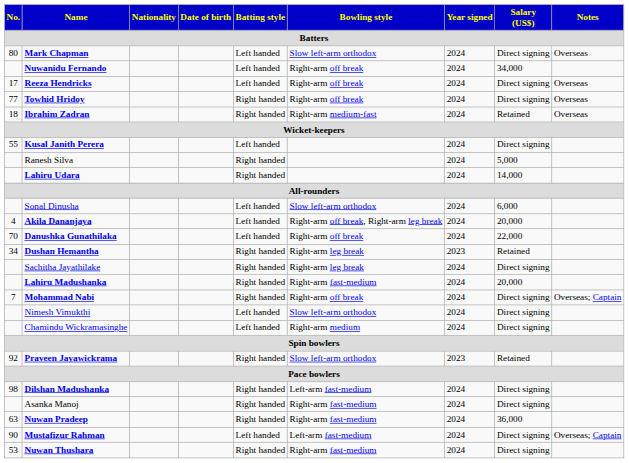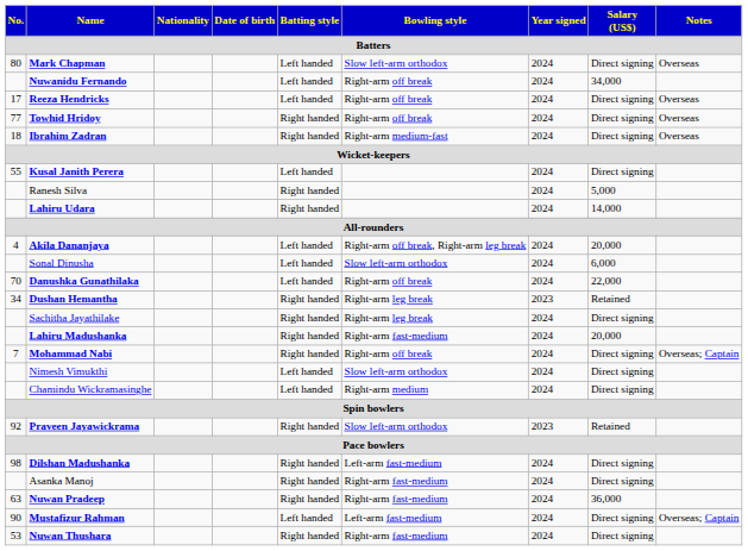 <table class="wikitable" style="font-size:85%;">
 <tr>
 <th style="background:#0000C8; color:yellow; text-align:center;">No.</th>
 <th style="background:#0000C8; color:yellow; text-align:center;">Name</th>
 <th style="background:#0000C8; color:yellow; text-align:center;">Nationality</th>
 <th style="background:#0000C8; color:yellow; text-align:center;">Date of birth</th>
 <th style="background:#0000C8; color:yellow; text-align:center;">Batting style</th>
 <th style="background:#0000C8; color:yellow; text-align:center;">Bowling style</th>
 <th style="background:#0000C8; color:yellow; text-align:center;">Year signed</th>
 <th style="background:#0000C8; color:yellow; text-align:center;">Salary <br> (US$)</th>
 <th style="background:#0000C8; color:yellow; text-align:center;">Notes</th>
 </tr>
 <tr>
 <th colspan="9" style="background:#dcdcdc; text-align:center;">Batters</th>
 </tr>
 <tr>
 <td style="text-align:center;">80</td>
 <td><a href='#'><strong>Mark Chapman</strong></a></td>
 <td></td>
 <td></td>
 <td>Left handed</td>
 <td><a href='#'>Slow left-arm orthodox</a></td>
 <td>2024</td>
 <td>Direct signing</td>
 <td>Overseas</td>
 </tr>
 <tr>
 <td></td>
 <td><strong><a href='#'>Nuwanidu Fernando</a></strong></td>
 <td></td>
 <td></td>
 <td>Left handed</td>
 <td>Right-arm <a href='#'>off break</a></td>
 <td>2024</td>
 <td>34,000</td>
 <td></td>
 </tr>
 <tr>
 <td style="text-align:center;">17</td>
 <td><strong><a href='#'>Reeza Hendricks</a></strong></td>
 <td></td>
 <td></td>
 <td>Left handed</td>
 <td>Right-arm <a href='#'>off break</a></td>
 <td>2024</td>
 <td>Direct signing</td>
 <td>Overseas</td>
 </tr>
 <tr>
 <td style="text-align:center;">77</td>
 <td><strong><a href='#'>Towhid Hridoy</a></strong></td>
 <td></td>
 <td></td>
 <td>Right handed</td>
 <td>Right-arm <a href='#'>off break</a></td>
 <td>2024</td>
 <td>Direct signing</td>
 <td>Overseas</td>
 </tr>
 <tr>
 <td style="text-align:center;">18</td>
 <td><strong><a href='#'>Ibrahim Zadran</a></strong></td>
 <td></td>
 <td></td>
 <td>Right handed</td>
 <td>Right-arm <a href='#'>medium-fast</a></td>
 <td>2024</td>
-<td>Retained</td>
+<td>Direct signing</td>
 <td>Overseas</td>
 </tr>
 <tr>
 <th colspan="9" style="background: #DCDCDC" align="center">Wicket-keepers</th>
 </tr>
 <tr>
 <td style="text-align:center;">55</td>
 <td><strong><a href='#'>Kusal Janith Perera</a></strong></td>
 <td></td>
 <td></td>
 <td>Left handed</td>
 <td></td>
 <td>2024</td>
 <td>Direct signing</td>
 <td></td>
 </tr>
 <tr>
 <td></td>
 <td>Ranesh Silva</td>
 <td></td>
 <td></td>
 <td>Right handed</td>
 <td></td>
 <td>2024</td>
 <td>5,000</td>
 <td></td>
 </tr>
 <tr>
 <td></td>
 <td><strong><a href='#'>Lahiru Udara</a></strong></td>
 <td></td>
 <td></td>
 <td>Right handed</td>
 <td></td>
 <td>2024</td>
 <td>14,000</td>
 <td></td>
 </tr>
 <tr>
 <th colspan="9" style="background: #DCDCDC" align="center">All-rounders</th>
 </tr>
 <tr>
+<td style="text-align:center;">4</td>
+<td><strong><a href='#'>Akila Dananjaya</a></strong></td>
+<td></td>
+<td></td>
+<td>Left handed</td>
+<td>Right-arm <a href='#'>off break</a>, Right-arm <a href='#'>leg break</a></td>
+<td>2024</td>
+<td>20,000</td>
+<td></td>
+</tr>
+<tr>
 <td></td>
 <td><a href='#'>Sonal Dinusha</a></td>
 <td></td>
 <td></td>
 <td>Left handed</td>
 <td><a href='#'>Slow left-arm orthodox</a></td>
 <td>2024</td>
 <td>6,000</td>
-<td></td>
-</tr>
-<tr>
-<td style="text-align:center;">4</td>
-<td><strong><a href='#'>Akila Dananjaya</a></strong></td>
-<td></td>
-<td></td>
-<td>Left handed</td>
-<td>Right-arm <a href='#'>off break</a>, Right-arm <a href='#'>leg break</a></td>
-<td>2024</td>
-<td>20,000</td>
 <td></td>
 </tr>
 <tr>
 <td style="text-align:center;">70</td>
 <td><strong><a href='#'>Danushka Gunathilaka</a></strong></td>
 <td></td>
 <td></td>
 <td>Left handed</td>
 <td>Right-arm <a href='#'>off break</a></td>
 <td>2024</td>
 <td>22,000</td>
 <td></td>
 </tr>
 <tr>
 <td style="text-align:center">34</td>
 <td><strong><a href='#'>Dushan Hemantha</a></strong></td>
 <td></td>
 <td></td>
 <td>Right handed</td>
 <td>Right-arm <a href='#'>leg break</a></td>
 <td>2023</td>
 <td>Retained</td>
 <td></td>
 </tr>
 <tr>
 <td></td>
 <td><a href='#'>Sachitha Jayathilake</a></td>
 <td></td>
 <td></td>
 <td>Right handed</td>
 <td>Right-arm <a href='#'>leg break</a></td>
 <td>2024</td>
 <td>Direct signing</td>
 <td></td>
 </tr>
 <tr>
 <td></td>
 <td><strong><a href='#'>Lahiru Madushanka</a></strong></td>
 <td></td>
 <td></td>
 <td>Right handed</td>
 <td>Right-arm <a href='#'>fast-medium</a></td>
 <td>2024</td>
 <td>20,000</td>
 <td></td>
 </tr>
 <tr>
 <td style="text-align:center;">7</td>
 <td><strong><a href='#'>Mohammad Nabi</a></strong></td>
 <td></td>
 <td></td>
 <td>Right handed</td>
 <td>Right-arm <a href='#'>off break</a></td>
 <td>2024</td>
 <td>Direct signing</td>
 <td>Overseas; <a href='#'>Captain</a></td>
 </tr>
 <tr>
 <td></td>
 <td><a href='#'>Nimesh Vimukthi</a></td>
 <td></td>
 <td></td>
 <td>Left handed</td>
 <td><a href='#'>Slow left-arm orthodox</a></td>
 <td>2024</td>
 <td>Direct signing</td>
 <td></td>
 </tr>
 <tr>
 <td></td>
 <td><a href='#'>Chamindu Wickramasinghe</a></td>
 <td></td>
 <td></td>
 <td>Left handed</td>
 <td>Right-arm <a href='#'>medium</a></td>
 <td>2024</td>
 <td>Direct signing</td>
 <td></td>
 </tr>
 <tr>
 <th colspan="9" style="background: #DCDCDC" align="center">Spin bowlers</th>
 </tr>
 <tr>
 <td style="text-align:center">92</td>
 <td><strong><a href='#'>Praveen Jayawickrama</a></strong></td>
 <td></td>
 <td></td>
 <td>Right handed</td>
 <td><a href='#'>Slow left-arm orthodox</a></td>
 <td>2023</td>
 <td>Retained</td>
 <td></td>
 </tr>
 <tr>
 <th colspan="9" style="background: #DCDCDC" align="center">Pace bowlers</th>
 </tr>
 <tr>
 <td style="text-align:center;">98</td>
 <td><strong><a href='#'>Dilshan Madushanka</a></strong></td>
 <td></td>
 <td></td>
 <td>Right handed</td>
 <td>Left-arm <a href='#'>fast-medium</a></td>
 <td>2024</td>
 <td>Direct signing</td>
 <td></td>
 </tr>
 <tr>
 <td></td>
 <td>Asanka Manoj</td>
 <td></td>
 <td></td>
 <td>Right handed</td>
 <td>Right-arm <a href='#'>fast-medium</a></td>
 <td>2024</td>
 <td>Direct signing</td>
 <td></td>
 </tr>
 <tr>
 <td style="text-align:center;">63</td>
 <td><strong><a href='#'>Nuwan Pradeep</a></strong></td>
 <td></td>
 <td></td>
 <td>Right handed</td>
 <td>Right-arm <a href='#'>fast-medium</a></td>
 <td>2024</td>
 <td>36,000</td>
 <td></td>
 </tr>
 <tr>
 <td style="text-align:center;">90</td>
 <td><strong><a href='#'>Mustafizur Rahman</a></strong></td>
 <td></td>
 <td></td>
 <td>Left handed</td>
 <td>Left-arm <a href='#'>fast-medium</a></td>
 <td>2024</td>
 <td>Direct signing</td>
 <td>Overseas; <a href='#'>Captain</a></td>
 </tr>
 <tr>
 <td style="text-align:center;">53</td>
 <td><strong><a href='#'>Nuwan Thushara</a></strong></td>
 <td></td>
 <td></td>
 <td>Right handed</td>
 <td>Right-arm <a href='#'>fast-medium</a></td>
 <td>2024</td>
 <td>Direct signing</td>
 <td></td>
 </tr>
 </table>
